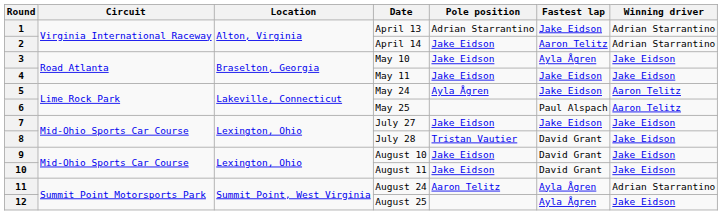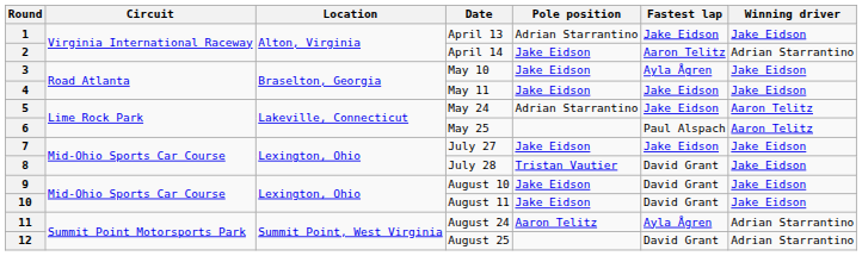 <table class="wikitable" border="1" style="font-size: 85%;">
 <tr>
 <th>Round</th>
 <th>Circuit</th>
 <th>Location</th>
 <th>Date</th>
 <th>Pole position</th>
 <th>Fastest lap</th>
 <th>Winning driver</th>
 </tr>
 <tr>
 <th>1</th>
 <td rowspan=2><a href='#'>Virginia International Raceway</a></td>
 <td rowspan=2> <a href='#'>Alton, Virginia</a></td>
 <td>April 13</td>
 <td> Adrian Starrantino</td>
 <td> <a href='#'>Jake Eidson</a></td>
-<td> Adrian Starrantino</td>
+<td> <a href='#'>Jake Eidson</a></td>
 </tr>
 <tr>
 <th>2</th>
 <td>April 14</td>
 <td> <a href='#'>Jake Eidson</a></td>
 <td> <a href='#'>Aaron Telitz</a></td>
 <td> Adrian Starrantino</td>
 </tr>
 <tr>
 <th>3</th>
 <td rowspan=2><a href='#'>Road Atlanta</a></td>
 <td rowspan=2> <a href='#'>Braselton, Georgia</a></td>
 <td>May 10</td>
 <td> <a href='#'>Jake Eidson</a></td>
 <td> <a href='#'>Ayla Ågren</a></td>
 <td> <a href='#'>Jake Eidson</a></td>
 </tr>
 <tr>
 <th>4</th>
 <td>May 11</td>
 <td> <a href='#'>Jake Eidson</a></td>
 <td> <a href='#'>Jake Eidson</a></td>
 <td> <a href='#'>Jake Eidson</a></td>
 </tr>
 <tr>
 <th>5</th>
 <td rowspan=2><a href='#'>Lime Rock Park</a></td>
 <td rowspan=2> <a href='#'>Lakeville, Connecticut</a></td>
 <td>May 24</td>
-<td> <a href='#'>Ayla Ågren</a></td>
+<td> Adrian Starrantino</td>
 <td> <a href='#'>Jake Eidson</a></td>
 <td> <a href='#'>Aaron Telitz</a></td>
 </tr>
 <tr>
 <th>6</th>
 <td>May 25</td>
 <td></td>
 <td> Paul Alspach</td>
 <td> <a href='#'>Aaron Telitz</a></td>
 </tr>
 <tr>
 <th>7</th>
 <td rowspan=2><a href='#'>Mid-Ohio Sports Car Course</a></td>
 <td rowspan=2> <a href='#'>Lexington, Ohio</a></td>
 <td>July 27</td>
 <td> <a href='#'>Jake Eidson</a></td>
 <td> <a href='#'>Jake Eidson</a></td>
 <td> <a href='#'>Jake Eidson</a></td>
 </tr>
 <tr>
 <th>8</th>
 <td>July 28</td>
 <td> <a href='#'>Tristan Vautier</a></td>
 <td> David Grant</td>
 <td> <a href='#'>Jake Eidson</a></td>
 </tr>
 <tr>
 <th>9</th>
 <td rowspan=2><a href='#'>Mid-Ohio Sports Car Course</a></td>
 <td rowspan=2> <a href='#'>Lexington, Ohio</a></td>
 <td>August 10</td>
 <td> <a href='#'>Jake Eidson</a></td>
 <td> David Grant</td>
 <td> <a href='#'>Jake Eidson</a></td>
 </tr>
 <tr>
 <th>10</th>
 <td>August 11</td>
 <td> <a href='#'>Jake Eidson</a></td>
 <td> David Grant</td>
 <td> <a href='#'>Jake Eidson</a></td>
 </tr>
 <tr>
 <th>11</th>
 <td rowspan=2><a href='#'>Summit Point Motorsports Park</a></td>
 <td rowspan=2> <a href='#'>Summit Point, West Virginia</a></td>
 <td>August 24</td>
 <td> <a href='#'>Aaron Telitz</a></td>
 <td> <a href='#'>Ayla Ågren</a></td>
 <td> Adrian Starrantino</td>
 </tr>
 <tr>
 <th>12</th>
 <td>August 25</td>
 <td></td>
-<td> <a href='#'>Ayla Ågren</a></td>
-<td> <a href='#'>Jake Eidson</a></td>
+<td> David Grant</td>
+<td> Adrian Starrantino</td>
 </tr>
 </table>
